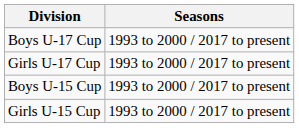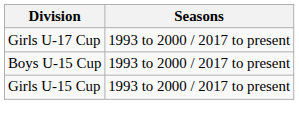 <table class="wikitable sortable">
 <tr>
 <th>Division</th>
 <th>Seasons</th>
-</tr>
-<tr>
-<td>Boys U-17 Cup</td>
-<td>1993 to 2000 / 2017 to present</td>
 </tr>
 <tr>
 <td>Girls U-17 Cup</td>
 <td>1993 to 2000 / 2017 to present</td>
 </tr>
 <tr>
 <td>Boys U-15 Cup</td>
 <td>1993 to 2000 / 2017 to present</td>
 </tr>
 <tr>
 <td>Girls U-15 Cup</td>
 <td>1993 to 2000 / 2017 to present</td>
 </tr>
 </table>
